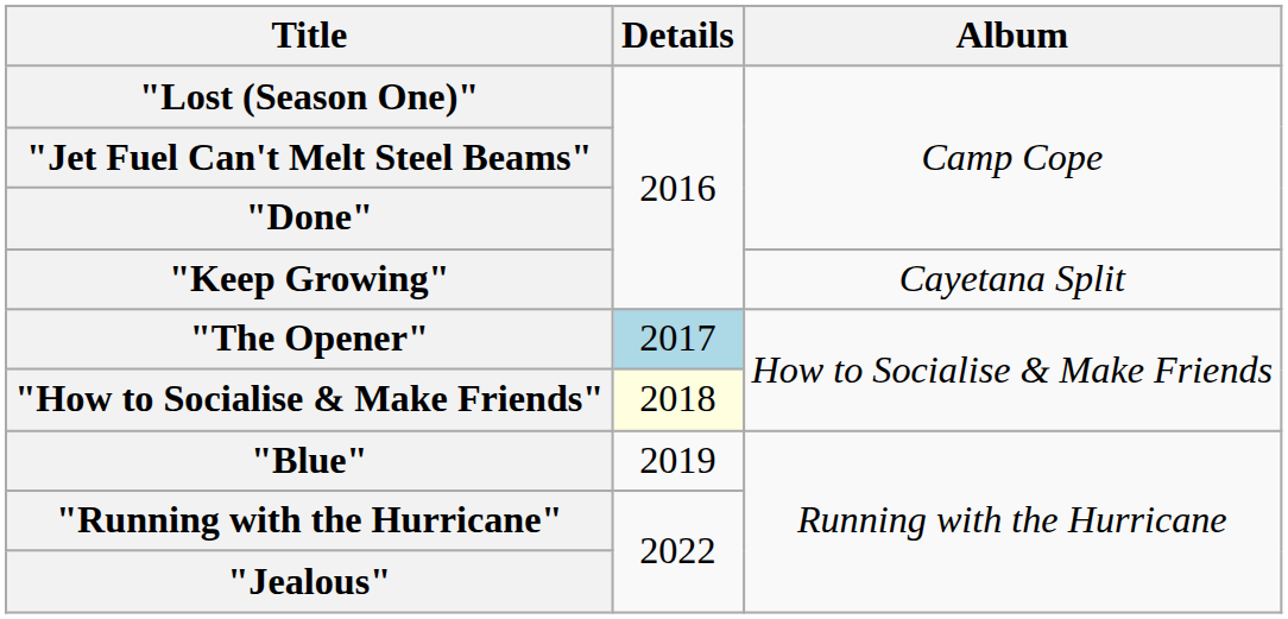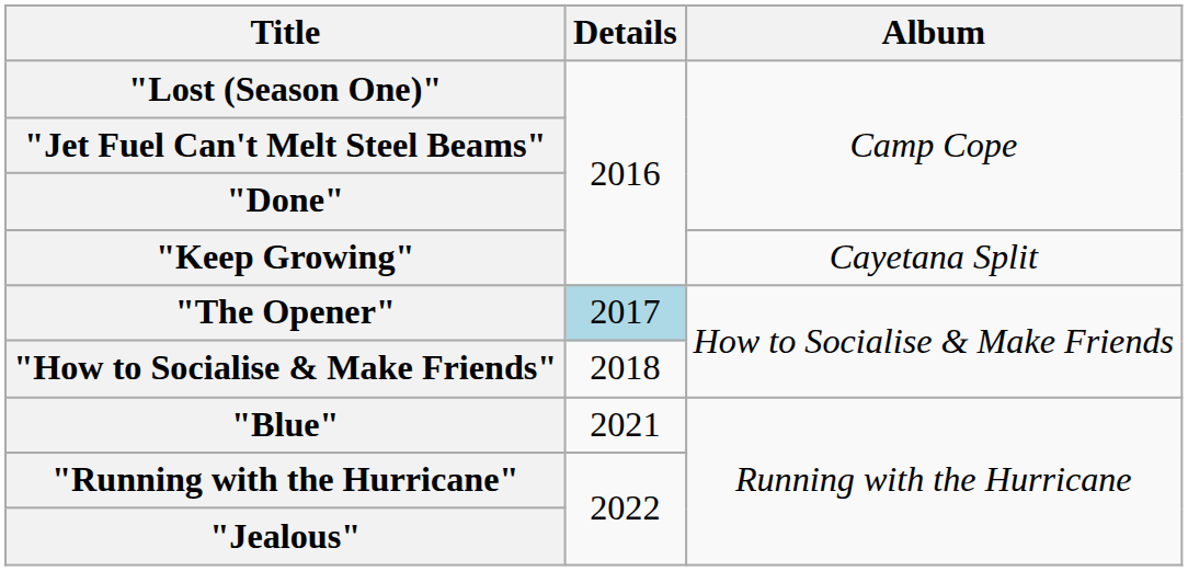 <table class="wikitable plainrowheaders" style="text-align:center;">
 <tr>
 <th scope="col" rowspan="1">Title</th>
 <th scope="col" rowspan="1">Details</th>
 <th scope="col" rowspan="1">Album</th>
 </tr>
 <tr>
 <th scope="row">"Lost (Season One)"</th>
 <td rowspan="4">2016</td>
 <td rowspan="3"><em>Camp Cope</em></td>
 </tr>
 <tr>
 <th scope="row">"Jet Fuel Can't Melt Steel Beams"</th>
 </tr>
 <tr>
 <th scope="row">"Done"</th>
 </tr>
 <tr>
 <th scope="row">"Keep Growing"</th>
 <td><em>Cayetana Split</em></td>
 </tr>
 <tr>
 <th scope="row">"The Opener"</th>
 <td style="background: lightblue;">2017</td>
 <td rowspan="2"><em>How to Socialise & Make Friends</em></td>
 </tr>
 <tr>
 <th scope="row">"How to Socialise & Make Friends"</th>
-<td style="background: lightyellow;">2018</td>
+<td>2018</td>
 </tr>
 <tr>
 <th scope="row">"Blue"</th>
-<td>2019</td>
+<td>2021</td>
 <td rowspan="3"><em>Running with the Hurricane</em></td>
 </tr>
 <tr>
 <th scope="row">"Running with the Hurricane"</th>
 <td rowspan="2">2022</td>
 </tr>
 <tr>
 <th scope="row">"Jealous"</th>
 </tr>
 </table>
